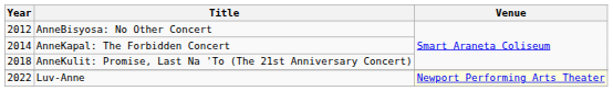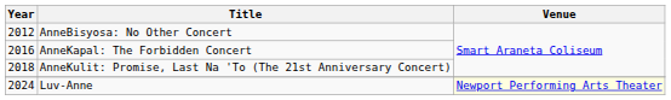 <table class="wikitable">
 <tr>
 <th>Year</th>
 <th>Title</th>
 <th>Venue</th>
 </tr>
 <tr>
 <td>2012</td>
 <td>AnneBisyosa: No Other Concert</td>
 <td rowspan="3"><a href='#'>Smart Araneta Coliseum</a></td>
 </tr>
 <tr>
-<td>2014</td>
+<td>2016</td>
 <td>AnneKapal: The Forbidden Concert</td>
 </tr>
 <tr>
 <td>2018</td>
 <td>AnneKulit: Promise, Last Na 'To (The 21st Anniversary Concert)</td>
 </tr>
 <tr>
 </tr>
 <tr>
-<td>2022</td>
+<td>2024</td>
 <td>Luv-Anne</td>
 <td style="background: lightyellow;"><a href='#'>Newport Performing Arts Theater</a></td>
 </tr>
 </table>
